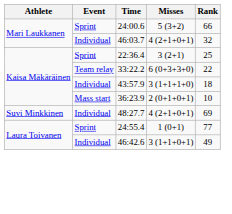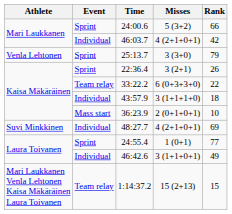 <table class="wikitable" style="font-size:90%">
 <tr>
 <th>Athlete</th>
 <th>Event</th>
 <th>Time</th>
 <th>Misses</th>
 <th>Rank</th>
 </tr>
 <tr align=center>
 <td align=left rowspan=2><a href='#'>Mari Laukkanen</a></td>
 <td align=left><a href='#'>Sprint</a></td>
 <td>24:00.6</td>
 <td>5 (3+2)</td>
 <td>66</td>
 </tr>
 <tr align=center>
 <td align=left><a href='#'>Individual</a></td>
 <td>46:03.7</td>
 <td>4 (2+1+0+1)</td>
-<td>32</td>
+<td>42</td>
+</tr>
+<tr align=center>
+<td align=left><a href='#'>Venla Lehtonen</a></td>
+<td align=left><a href='#'>Sprint</a></td>
+<td>25:13.7</td>
+<td>3 (3+0)</td>
+<td>79</td>
 </tr>
 <tr align=center>
 <td align=left rowspan=4><a href='#'>Kaisa Mäkäräinen</a></td>
 <td align=left><a href='#'>Sprint</a></td>
 <td>22:36.4</td>
 <td>3 (2+1)</td>
-<td>25</td>
+<td>26</td>
 </tr>
 <tr align=center>
 <td align=left><a href='#'>Team relay</a></td>
 <td>33:22.2</td>
 <td>6 (0+3+3+0)</td>
 <td>22</td>
 </tr>
 <tr align=center>
 <td align=left><a href='#'>Individual</a></td>
 <td>43:57.9</td>
 <td>3 (1+1+1+0)</td>
 <td>18</td>
 </tr>
 <tr align=center>
 <td align=left><a href='#'>Mass start</a></td>
 <td>36:23.9</td>
 <td>2 (0+1+0+1)</td>
 <td>10</td>
 </tr>
 <tr align=center>
 <td align=left><a href='#'>Suvi Minkkinen</a></td>
 <td align=left><a href='#'>Individual</a></td>
 <td>48:27.7</td>
 <td>4 (2+1+0+1)</td>
 <td>69</td>
 </tr>
 <tr align=center>
 <td align=left rowspan=2><a href='#'>Laura Toivanen</a></td>
 <td align=left><a href='#'>Sprint</a></td>
 <td>24:55.4</td>
 <td>1 (0+1)</td>
 <td>77</td>
 </tr>
 <tr align=center>
 <td align=left><a href='#'>Individual</a></td>
 <td>46:42.6</td>
 <td>3 (1+1+0+1)</td>
 <td>49</td>
 </tr>
+<tr align=center>
+<td align=left><a href='#'>Mari Laukkanen</a><br><a href='#'>Venla Lehtonen</a><br><a href='#'>Kaisa Mäkäräinen</a><br><a href='#'>Laura Toivanen</a></td>
+<td align=left><a href='#'>Team relay</a></td>
+<td>1:14:37.2</td>
+<td>15 (2+13)</td>
+<td>15</td>
+</tr>
 </table>
